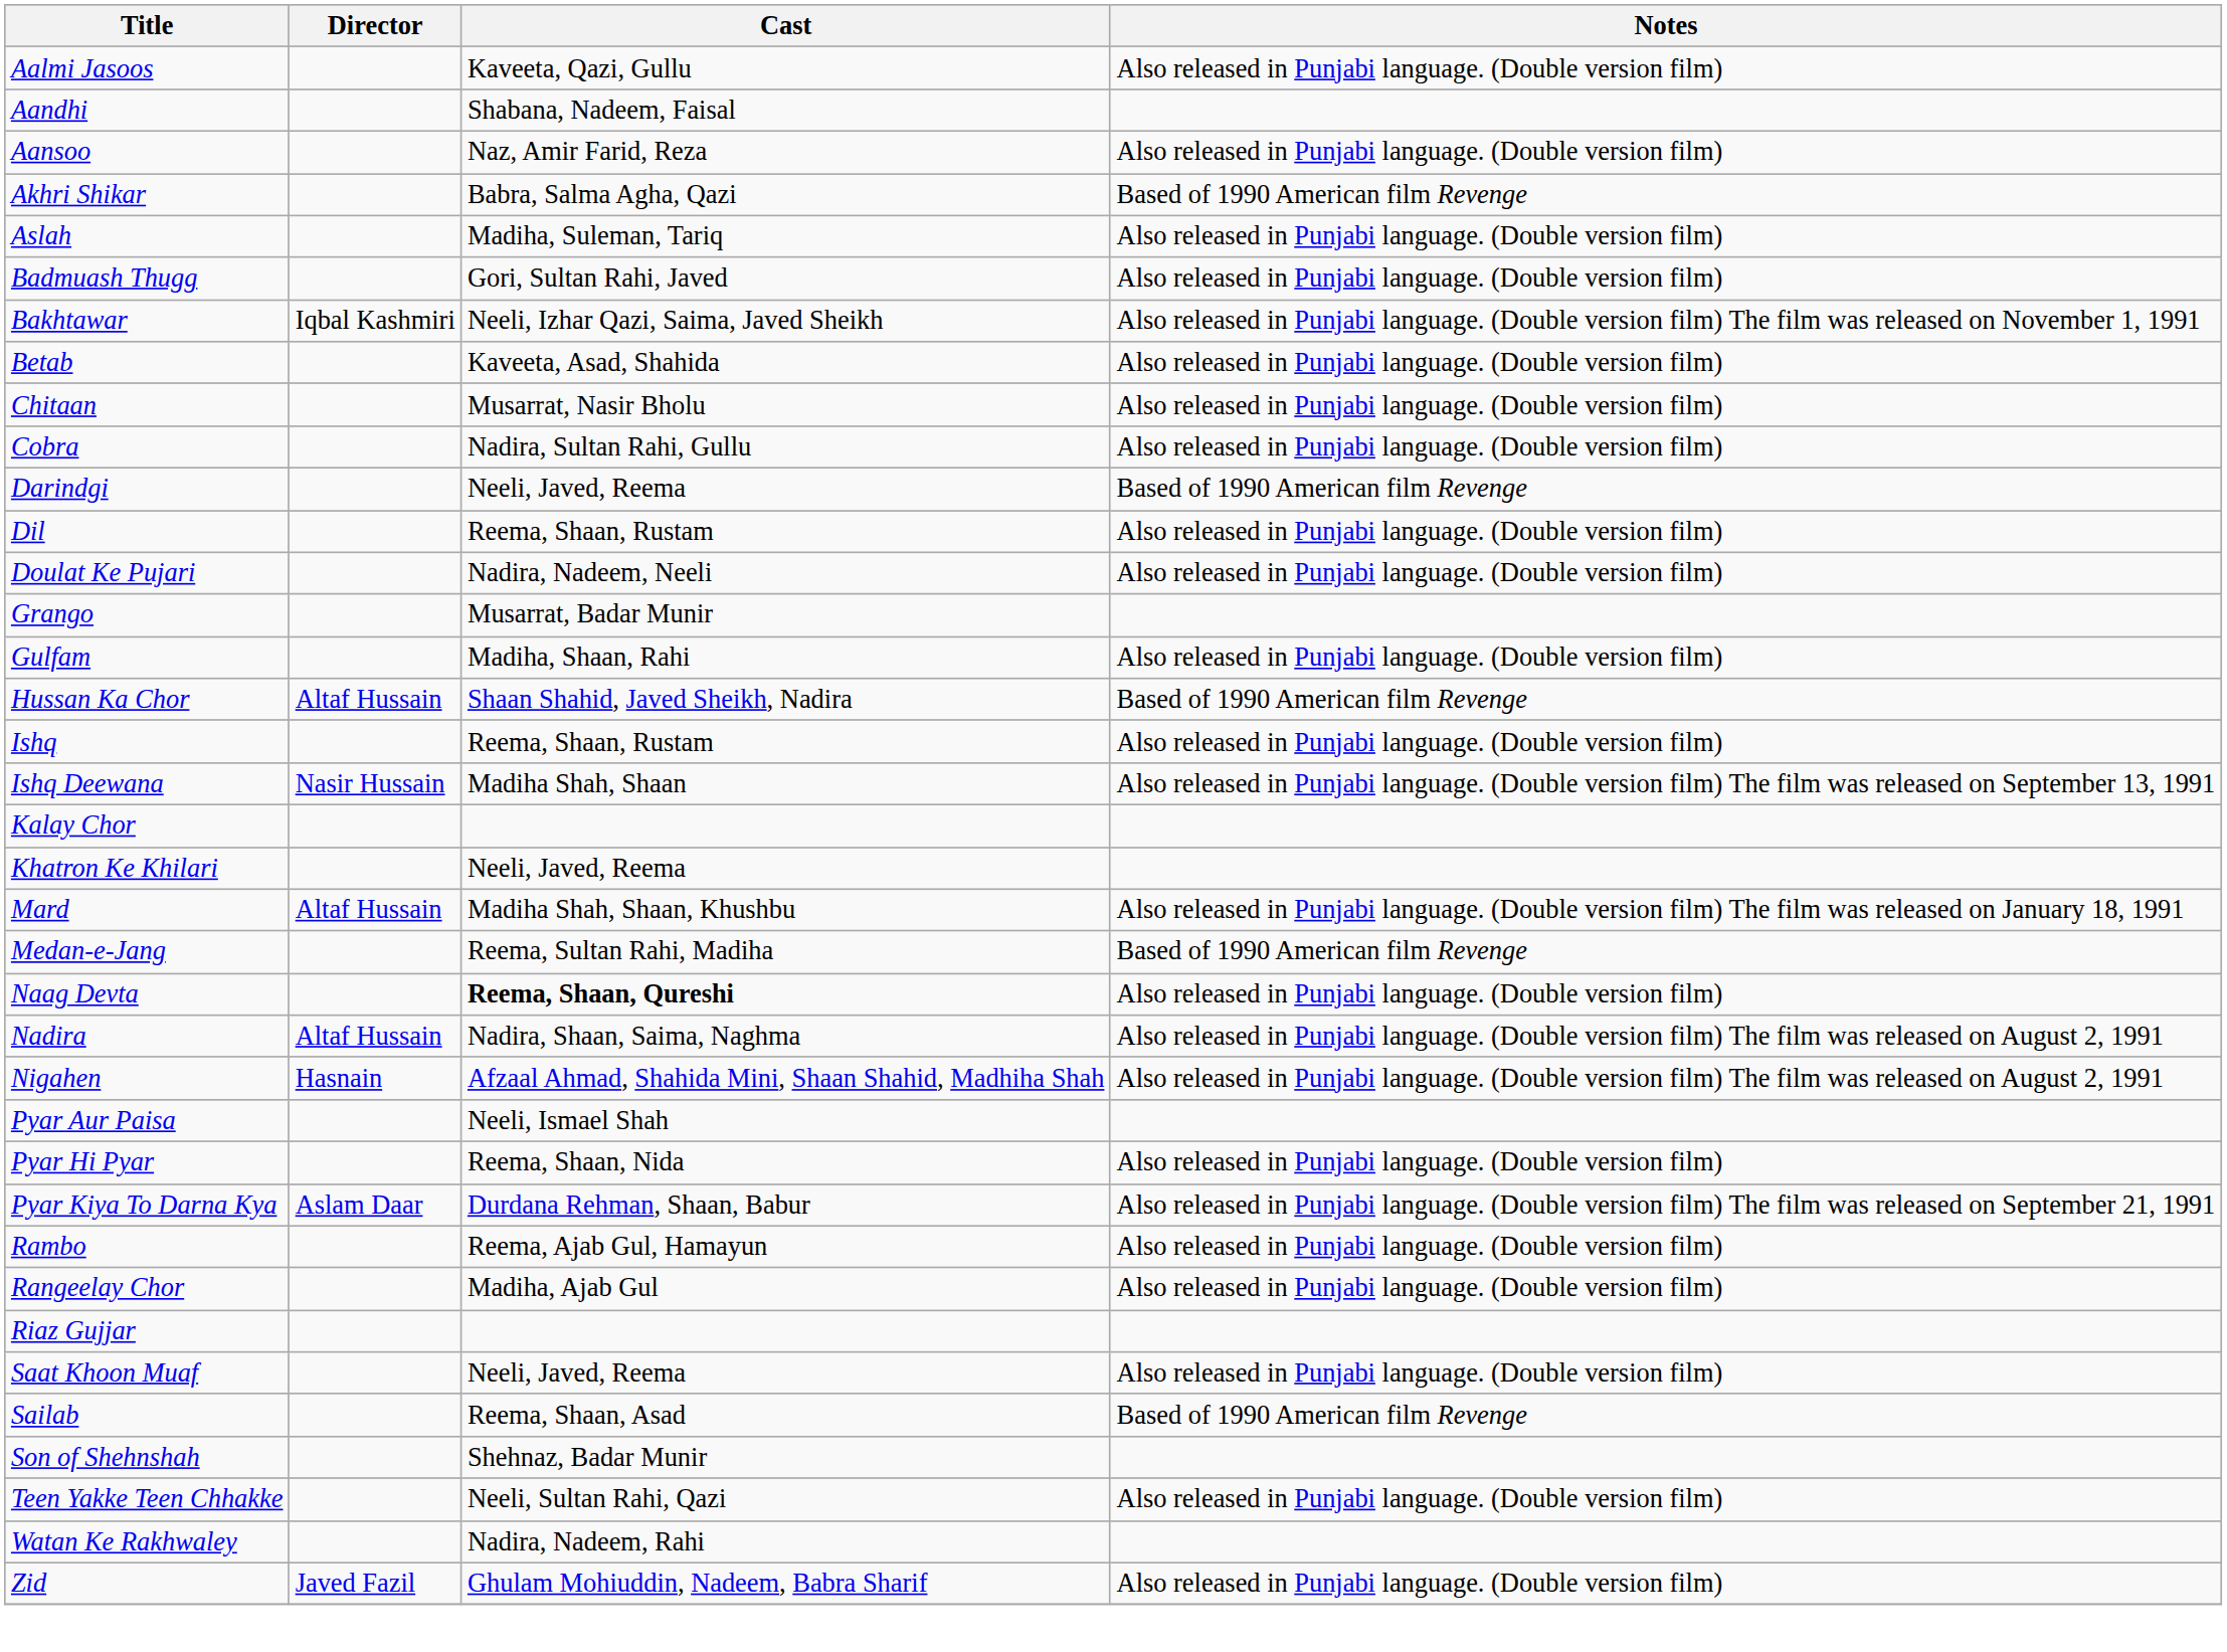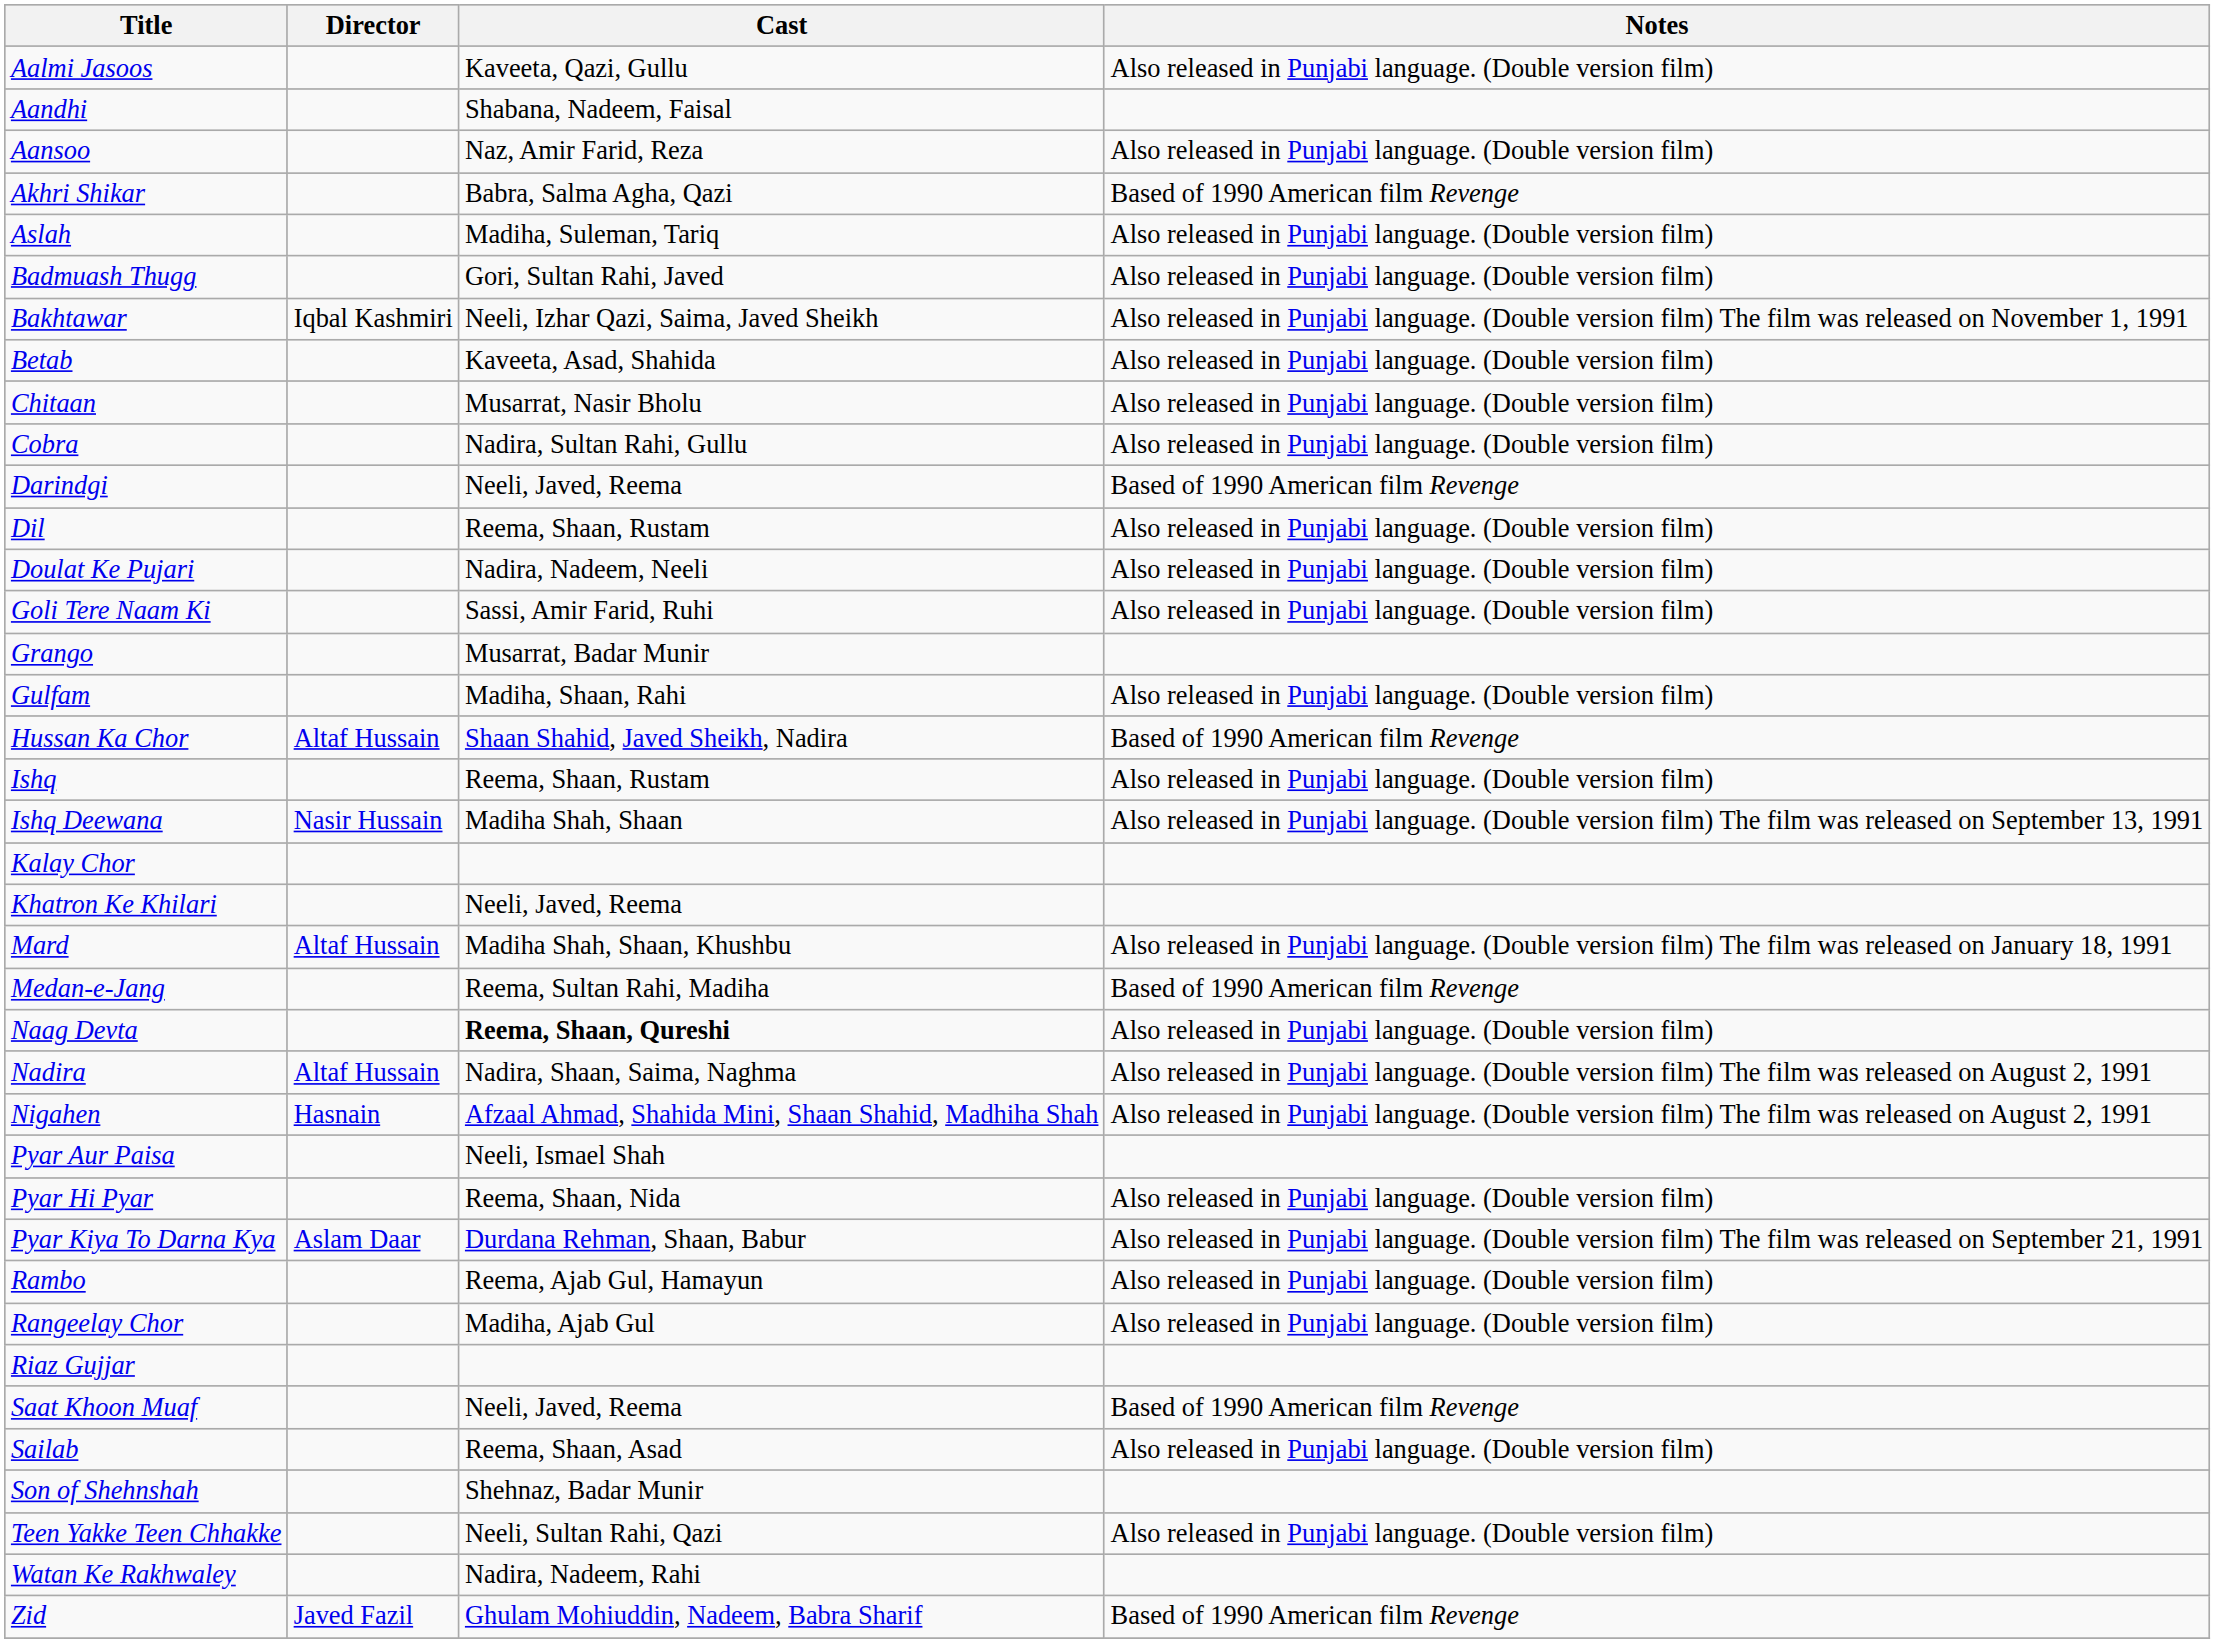 <table class="wikitable">
 <tr>
 <th>Title</th>
 <th>Director</th>
 <th>Cast</th>
 <th>Notes</th>
 </tr>
 <tr>
 <td><em><a href='#'>Aalmi Jasoos</a></em></td>
 <td></td>
 <td>Kaveeta, Qazi, Gullu</td>
 <td>Also released in <a href='#'>Punjabi</a> language. (Double version film)</td>
 </tr>
 <tr>
 <td><em><a href='#'>Aandhi</a></em></td>
 <td></td>
 <td>Shabana, Nadeem, Faisal</td>
 <td></td>
 </tr>
 <tr>
 <td><em><a href='#'>Aansoo</a></em></td>
 <td></td>
 <td>Naz, Amir Farid, Reza</td>
 <td>Also released in <a href='#'>Punjabi</a> language. (Double version film)</td>
 </tr>
 <tr>
 <td><em><a href='#'>Akhri Shikar</a></em></td>
 <td></td>
 <td>Babra, Salma Agha, Qazi</td>
 <td>Based of 1990 American film <em>Revenge</em></td>
 </tr>
 <tr>
 <td><em><a href='#'>Aslah</a></em></td>
 <td></td>
 <td>Madiha, Suleman, Tariq</td>
 <td>Also released in <a href='#'>Punjabi</a> language. (Double version film)</td>
 </tr>
 <tr>
 <td><em><a href='#'>Badmuash Thugg</a></em></td>
 <td></td>
 <td>Gori, Sultan Rahi, Javed</td>
 <td>Also released in <a href='#'>Punjabi</a> language. (Double version film)</td>
 </tr>
 <tr>
 <td><em><a href='#'>Bakhtawar</a></em></td>
 <td>Iqbal Kashmiri</td>
 <td>Neeli, Izhar Qazi, Saima, Javed Sheikh</td>
 <td>Also released in <a href='#'>Punjabi</a> language. (Double version film) The film was released on November 1, 1991</td>
 </tr>
 <tr>
 <td><em><a href='#'>Betab</a></em></td>
 <td></td>
 <td>Kaveeta, Asad, Shahida</td>
 <td>Also released in <a href='#'>Punjabi</a> language. (Double version film)</td>
 </tr>
 <tr>
 <td><em><a href='#'>Chitaan</a></em></td>
 <td></td>
 <td>Musarrat, Nasir Bholu</td>
 <td>Also released in <a href='#'>Punjabi</a> language. (Double version film)</td>
 </tr>
 <tr>
 <td><em><a href='#'>Cobra</a></em></td>
 <td></td>
 <td>Nadira, Sultan Rahi, Gullu</td>
 <td>Also released in <a href='#'>Punjabi</a> language. (Double version film)</td>
 </tr>
 <tr>
 <td><em><a href='#'>Darindgi</a></em></td>
 <td></td>
 <td>Neeli, Javed, Reema</td>
 <td>Based of 1990 American film <em>Revenge</em></td>
 </tr>
 <tr>
 <td><em><a href='#'>Dil</a></em></td>
 <td></td>
 <td>Reema, Shaan, Rustam</td>
 <td>Also released in <a href='#'>Punjabi</a> language. (Double version film)</td>
 </tr>
 <tr>
 <td><em><a href='#'>Doulat Ke Pujari</a></em></td>
 <td></td>
 <td>Nadira, Nadeem, Neeli</td>
+<td>Also released in <a href='#'>Punjabi</a> language. (Double version film)</td>
+</tr>
+<tr>
+<td><em><a href='#'>Goli Tere Naam Ki</a></em></td>
+<td></td>
+<td>Sassi, Amir Farid, Ruhi</td>
 <td>Also released in <a href='#'>Punjabi</a> language. (Double version film)</td>
 </tr>
 <tr>
 <td><em><a href='#'>Grango</a></em></td>
 <td></td>
 <td>Musarrat, Badar Munir</td>
 <td></td>
 </tr>
 <tr>
 <td><em><a href='#'>Gulfam</a></em></td>
 <td></td>
 <td>Madiha, Shaan, Rahi</td>
 <td>Also released in <a href='#'>Punjabi</a> language. (Double version film)</td>
 </tr>
 <tr>
 <td><em><a href='#'>Hussan Ka Chor</a></em></td>
 <td><a href='#'>Altaf Hussain</a></td>
 <td><a href='#'>Shaan Shahid</a>, <a href='#'>Javed Sheikh</a>, Nadira</td>
 <td>Based of 1990 American film <em>Revenge</em></td>
 </tr>
 <tr>
 <td><em><a href='#'>Ishq</a></em></td>
 <td></td>
 <td>Reema, Shaan, Rustam</td>
 <td>Also released in <a href='#'>Punjabi</a> language. (Double version film)</td>
 </tr>
 <tr>
 <td><em><a href='#'>Ishq Deewana</a></em></td>
 <td><a href='#'>Nasir Hussain</a></td>
 <td>Madiha Shah, Shaan</td>
 <td>Also released in <a href='#'>Punjabi</a> language. (Double version film) The film was released on September 13, 1991</td>
 </tr>
 <tr>
 <td><em><a href='#'>Kalay Chor</a></em></td>
 <td></td>
 <td></td>
 <td></td>
 </tr>
 <tr>
 <td><em><a href='#'>Khatron Ke Khilari</a></em></td>
 <td></td>
 <td>Neeli, Javed, Reema</td>
 <td></td>
 </tr>
 <tr>
 <td><em><a href='#'>Mard</a></em></td>
 <td><a href='#'>Altaf Hussain</a></td>
 <td>Madiha Shah, Shaan, Khushbu</td>
 <td>Also released in <a href='#'>Punjabi</a> language. (Double version film) The film was released on January 18, 1991</td>
 </tr>
 <tr>
 <td><em><a href='#'>Medan-e-Jang</a></em></td>
 <td></td>
 <td>Reema, Sultan Rahi, Madiha</td>
 <td>Based of 1990 American film <em>Revenge</em></td>
 </tr>
 <tr>
 <td><em><a href='#'>Naag Devta</a></em></td>
 <td></td>
 <td><strong>Reema, Shaan, Qureshi</strong></td>
 <td>Also released in <a href='#'>Punjabi</a> language. (Double version film)</td>
 </tr>
 <tr>
 <td><em><a href='#'>Nadira</a></em></td>
 <td><a href='#'>Altaf Hussain</a></td>
 <td>Nadira, Shaan, Saima, Naghma</td>
 <td>Also released in <a href='#'>Punjabi</a> language. (Double version film) The film was released on August 2, 1991</td>
 </tr>
 <tr>
 <td><em><a href='#'>Nigahen</a></em></td>
 <td><a href='#'>Hasnain</a></td>
 <td><a href='#'>Afzaal Ahmad</a>, <a href='#'>Shahida Mini</a>, <a href='#'>Shaan Shahid</a>, <a href='#'>Madhiha Shah</a></td>
 <td>Also released in <a href='#'>Punjabi</a> language. (Double version film) The film was released on August 2, 1991</td>
 </tr>
 <tr>
 <td><em><a href='#'>Pyar Aur Paisa</a></em></td>
 <td></td>
 <td>Neeli, Ismael Shah</td>
 <td></td>
 </tr>
 <tr>
 <td><em><a href='#'>Pyar Hi Pyar</a></em></td>
 <td></td>
 <td>Reema, Shaan, Nida</td>
 <td>Also released in <a href='#'>Punjabi</a> language. (Double version film)</td>
 </tr>
 <tr>
 <td><em><a href='#'>Pyar Kiya To Darna Kya</a></em></td>
 <td><a href='#'>Aslam Daar</a></td>
 <td><a href='#'>Durdana Rehman</a>, Shaan, Babur</td>
 <td>Also released in <a href='#'>Punjabi</a> language. (Double version film) The film was released on September 21, 1991</td>
 </tr>
 <tr>
 <td><em><a href='#'>Rambo</a></em></td>
 <td></td>
 <td>Reema, Ajab Gul, Hamayun</td>
 <td>Also released in <a href='#'>Punjabi</a> language. (Double version film)</td>
 </tr>
 <tr>
 <td><em><a href='#'>Rangeelay Chor</a></em></td>
 <td></td>
 <td>Madiha, Ajab Gul</td>
 <td>Also released in <a href='#'>Punjabi</a> language. (Double version film)</td>
 </tr>
 <tr>
 <td><em><a href='#'>Riaz Gujjar</a></em></td>
 <td></td>
 <td></td>
 <td></td>
 </tr>
 <tr>
 <td><em><a href='#'>Saat Khoon Muaf</a></em></td>
 <td></td>
 <td>Neeli, Javed, Reema</td>
-<td>Also released in <a href='#'>Punjabi</a> language. (Double version film)</td>
+<td>Based of 1990 American film <em>Revenge</em></td>
 </tr>
 <tr>
 <td><em><a href='#'>Sailab</a></em></td>
 <td></td>
 <td>Reema, Shaan, Asad</td>
-<td>Based of 1990 American film <em>Revenge</em></td>
+<td>Also released in <a href='#'>Punjabi</a> language. (Double version film)</td>
 </tr>
 <tr>
 <td><em><a href='#'>Son of Shehnshah</a></em></td>
 <td></td>
 <td>Shehnaz, Badar Munir</td>
 <td></td>
 </tr>
 <tr>
 <td><em><a href='#'>Teen Yakke Teen Chhakke</a></em></td>
 <td></td>
 <td>Neeli, Sultan Rahi, Qazi</td>
 <td>Also released in <a href='#'>Punjabi</a> language. (Double version film)</td>
 </tr>
 <tr>
 <td><em><a href='#'>Watan Ke Rakhwaley</a></em></td>
 <td></td>
 <td>Nadira, Nadeem, Rahi</td>
 <td></td>
 </tr>
 <tr>
 <td><em><a href='#'>Zid</a></em></td>
 <td><a href='#'>Javed Fazil</a></td>
 <td><a href='#'>Ghulam Mohiuddin</a>, <a href='#'>Nadeem</a>, <a href='#'>Babra Sharif</a></td>
-<td>Also released in <a href='#'>Punjabi</a> language. (Double version film)</td>
+<td>Based of 1990 American film <em>Revenge</em></td>
 </tr>
 <tr>
 </tr>
 </table>
